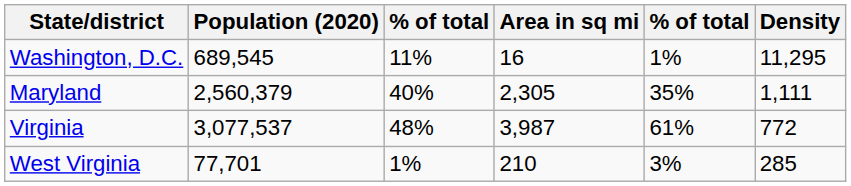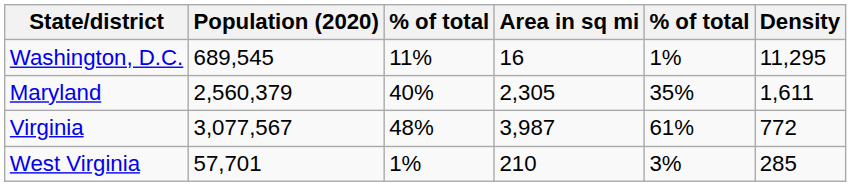 <table class="wikitable sortable">
 <tr>
 <th data-sort-type="text">State/district</th>
 <th data-sort-type="number">Population (2020)</th>
 <th data-sort-type="number">% of total</th>
 <th data-sort-type="number">Area in sq mi</th>
 <th data-sort-type="number">% of total</th>
 <th data-sort-type="number">Density</th>
 </tr>
 <tr>
 <td><a href='#'>Washington, D.C.</a></td>
 <td>689,545</td>
 <td>11%</td>
 <td>16</td>
 <td>1%</td>
 <td>11,295</td>
 </tr>
 <tr>
 <td><a href='#'>Maryland</a></td>
 <td>2,560,379</td>
 <td>40%</td>
 <td>2,305</td>
 <td>35%</td>
-<td>1,111</td>
+<td>1,611</td>
 </tr>
 <tr>
 <td><a href='#'>Virginia</a></td>
-<td>3,077,537</td>
+<td>3,077,567</td>
 <td>48%</td>
 <td>3,987</td>
 <td>61%</td>
 <td>772</td>
 </tr>
 <tr>
 <td><a href='#'>West Virginia</a></td>
-<td>77,701</td>
+<td>57,701</td>
 <td>1%</td>
 <td>210</td>
 <td>3%</td>
 <td>285</td>
 </tr>
 </table>
